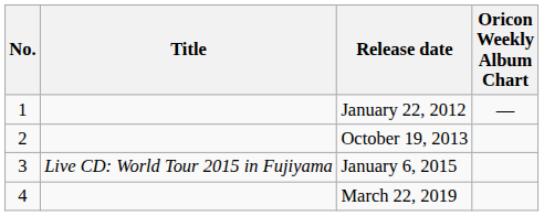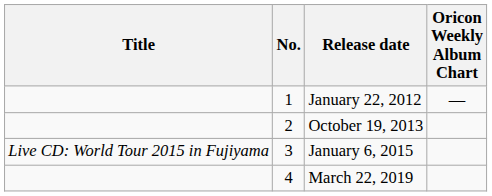 <table class="wikitable">
 <tr>
+<th scope="col">Title</th>
 <th scope="col">No.</th>
-<th scope="col">Title</th>
 <th scope="col">Release date</th>
 <th scope="col">Oricon<br>Weekly <br>Album<br>Chart<br></th>
 </tr>
 <tr>
+<td></td>
 <td align="center">1</td>
-<td></td>
 <td>January 22, 2012</td>
 <td align="center">—</td>
 </tr>
 <tr>
+<td></td>
 <td align="center">2</td>
-<td></td>
 <td>October 19, 2013</td>
 <td align="center"></td>
 </tr>
 <tr>
+<td><em>Live CD: World Tour 2015 in Fujiyama</em></td>
 <td align="center">3</td>
-<td><em>Live CD: World Tour 2015 in Fujiyama</em></td>
 <td>January 6, 2015</td>
 <td align="center"></td>
 </tr>
 <tr>
+<td></td>
 <td align="center">4</td>
-<td></td>
 <td>March 22, 2019</td>
 <td></td>
 </tr>
 </table>
